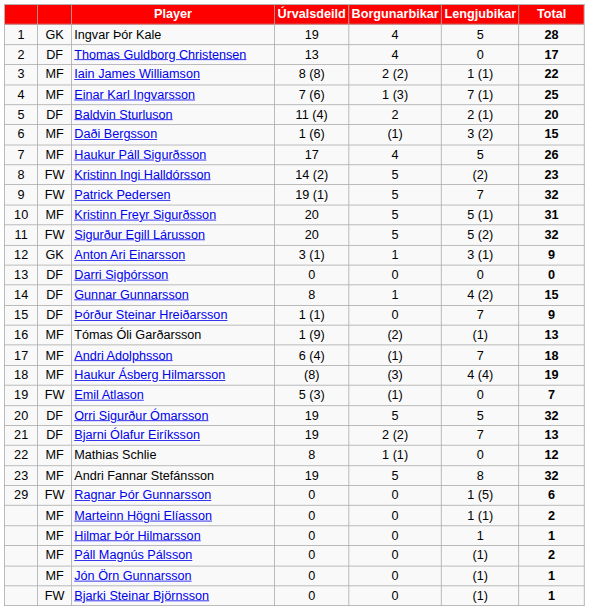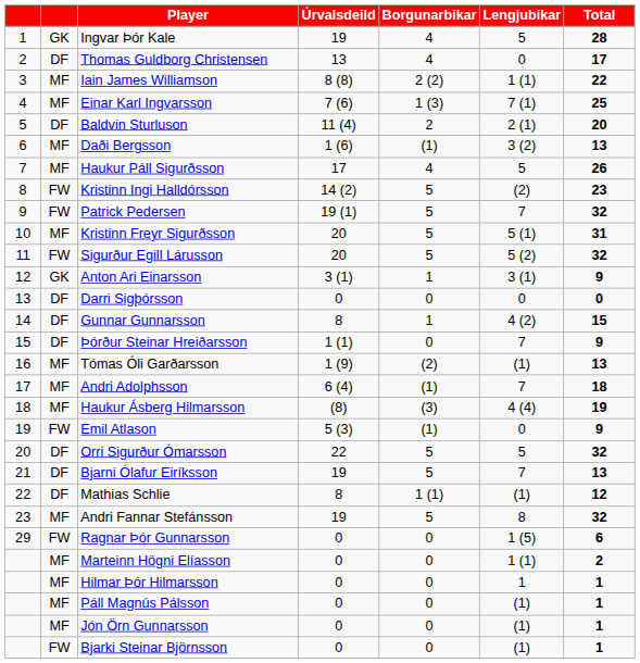 <table class="wikitable" style="text-align:center;">
 <tr>
 <th style="background:#FF0000; color:white; width:35px;"></th>
 <th style="background:#FF0000; color:white; width:35px;"></th>
 <th style="background:#FF0000; color:white; width:250px;">Player</th>
 <th style="background:#FF0000; color:white; width:75px;">Úrvalsdeild</th>
 <th style="background:#FF0000; color:white; width:75px;">Borgunarbikar</th>
 <th style="background:#FF0000; color:white; width:75px;">Lengjubikar</th>
 <th style="background:#FF0000; color:white; width:75px;"><strong>Total</strong></th>
 </tr>
 <tr>
 <td>1</td>
 <td>GK</td>
 <td align=left> Ingvar Þór Kale</td>
 <td>19</td>
 <td>4</td>
 <td>5</td>
 <td><strong>28</strong></td>
 </tr>
 <tr>
 <td>2</td>
 <td>DF</td>
 <td align=left> <a href='#'>Thomas Guldborg Christensen</a></td>
 <td>13</td>
 <td>4</td>
 <td>0</td>
 <td><strong>17</strong></td>
 </tr>
 <tr>
 <td>3</td>
 <td>MF</td>
 <td align=left> <a href='#'>Iain James Williamson</a></td>
 <td>8 (8)</td>
 <td>2 (2)</td>
 <td>1 (1)</td>
 <td><strong>22</strong></td>
 </tr>
 <tr>
 <td>4</td>
 <td>MF</td>
 <td align=left> <a href='#'>Einar Karl Ingvarsson</a></td>
 <td>7 (6)</td>
 <td>1 (3)</td>
 <td>7 (1)</td>
 <td><strong>25</strong></td>
 </tr>
 <tr>
 <td>5</td>
 <td>DF</td>
 <td align=left> <a href='#'>Baldvin Sturluson</a></td>
 <td>11 (4)</td>
 <td>2</td>
 <td>2 (1)</td>
 <td><strong>20</strong></td>
 </tr>
 <tr>
 <td>6</td>
 <td>MF</td>
 <td align=left> <a href='#'>Daði Bergsson</a></td>
 <td>1 (6)</td>
 <td>(1)</td>
 <td>3 (2)</td>
-<td><strong>15</strong></td>
+<td><strong>13</strong></td>
 </tr>
 <tr>
 <td>7</td>
 <td>MF</td>
 <td align=left> <a href='#'>Haukur Páll Sigurðsson</a></td>
 <td>17</td>
 <td>4</td>
 <td>5</td>
 <td><strong>26</strong></td>
 </tr>
 <tr>
 <td>8</td>
 <td>FW</td>
 <td align=left> <a href='#'>Kristinn Ingi Halldórsson</a></td>
 <td>14 (2)</td>
 <td>5</td>
 <td>(2)</td>
 <td><strong>23</strong></td>
 </tr>
 <tr>
 <td>9</td>
 <td>FW</td>
 <td align=left> <a href='#'>Patrick Pedersen</a></td>
 <td>19 (1)</td>
 <td>5</td>
 <td>7</td>
 <td><strong>32</strong></td>
 </tr>
 <tr>
 <td>10</td>
 <td>MF</td>
 <td align=left> <a href='#'>Kristinn Freyr Sigurðsson</a></td>
 <td>20</td>
 <td>5</td>
 <td>5 (1)</td>
 <td><strong>31</strong></td>
 </tr>
 <tr>
 <td>11</td>
 <td>FW</td>
 <td align=left> <a href='#'>Sigurður Egill Lárusson</a></td>
 <td>20</td>
 <td>5</td>
 <td>5 (2)</td>
 <td><strong>32</strong></td>
 </tr>
 <tr>
 <td>12</td>
 <td>GK</td>
 <td align=left> <a href='#'>Anton Ari Einarsson</a></td>
 <td>3 (1)</td>
 <td>1</td>
 <td>3 (1)</td>
 <td><strong>9</strong></td>
 </tr>
 <tr>
 <td>13</td>
 <td>DF</td>
 <td align=left> <a href='#'>Darri Sigþórsson</a></td>
 <td>0</td>
 <td>0</td>
 <td>0</td>
 <td><strong>0</strong></td>
 </tr>
 <tr>
 <td>14</td>
 <td>DF</td>
 <td align=left> <a href='#'>Gunnar Gunnarsson</a></td>
 <td>8</td>
 <td>1</td>
 <td>4 (2)</td>
 <td><strong>15</strong></td>
 </tr>
 <tr>
 <td>15</td>
 <td>DF</td>
 <td align=left> <a href='#'>Þórður Steinar Hreiðarsson</a></td>
 <td>1 (1)</td>
 <td>0</td>
 <td>7</td>
 <td><strong>9</strong></td>
 </tr>
 <tr>
 <td>16</td>
 <td>MF</td>
 <td align=left> Tómas Óli Garðarsson</td>
 <td>1 (9)</td>
 <td>(2)</td>
 <td>(1)</td>
 <td><strong>13</strong></td>
 </tr>
 <tr>
 <td>17</td>
 <td>MF</td>
 <td align=left> <a href='#'>Andri Adolphsson</a></td>
 <td>6 (4)</td>
 <td>(1)</td>
 <td>7</td>
 <td><strong>18</strong></td>
 </tr>
 <tr>
 <td>18</td>
 <td>MF</td>
 <td align=left> <a href='#'>Haukur Ásberg Hilmarsson</a></td>
 <td>(8)</td>
 <td>(3)</td>
 <td>4 (4)</td>
 <td><strong>19</strong></td>
 </tr>
 <tr>
 <td>19</td>
 <td>FW</td>
 <td align=left> <a href='#'>Emil Atlason</a></td>
 <td>5 (3)</td>
 <td>(1)</td>
 <td>0</td>
-<td><strong>7</strong></td>
+<td><strong>9</strong></td>
 </tr>
 <tr>
 <td>20</td>
 <td>DF</td>
 <td align=left> <a href='#'>Orri Sigurður Ómarsson</a></td>
-<td>19</td>
+<td>22</td>
 <td>5</td>
 <td>5</td>
 <td><strong>32</strong></td>
 </tr>
 <tr>
 <td>21</td>
 <td>DF</td>
 <td align=left> <a href='#'>Bjarni Ólafur Eiríksson</a></td>
 <td>19</td>
-<td>2 (2)</td>
+<td>5</td>
 <td>7</td>
 <td><strong>13</strong></td>
 </tr>
 <tr>
 <td>22</td>
-<td>MF</td>
+<td>DF</td>
 <td align=left> Mathias Schlie</td>
 <td>8</td>
 <td>1 (1)</td>
-<td>0</td>
+<td>(1)</td>
 <td><strong>12</strong></td>
 </tr>
 <tr>
 <td>23</td>
 <td>MF</td>
 <td align=left> Andri Fannar Stefánsson</td>
 <td>19</td>
 <td>5</td>
 <td>8</td>
 <td><strong>32</strong></td>
 </tr>
 <tr>
 <td>29</td>
 <td>FW</td>
 <td align=left> <a href='#'>Ragnar Þór Gunnarsson</a></td>
 <td>0</td>
 <td>0</td>
 <td>1 (5)</td>
 <td><strong>6</strong></td>
 </tr>
 <tr>
 <td></td>
 <td>MF</td>
 <td align=left> <a href='#'>Marteinn Högni Elíasson</a></td>
 <td>0</td>
 <td>0</td>
 <td>1 (1)</td>
 <td><strong>2</strong></td>
 </tr>
 <tr>
 <td></td>
 <td>MF</td>
 <td align=left> <a href='#'>Hilmar Þór Hilmarsson</a></td>
 <td>0</td>
 <td>0</td>
 <td>1</td>
 <td><strong>1</strong></td>
 </tr>
 <tr>
 <td></td>
 <td>MF</td>
 <td align=left> <a href='#'>Páll Magnús Pálsson</a></td>
 <td>0</td>
 <td>0</td>
 <td>(1)</td>
-<td><strong>2</strong></td>
+<td><strong>1</strong></td>
 </tr>
 <tr>
 <td></td>
 <td>MF</td>
 <td align=left> <a href='#'>Jón Örn Gunnarsson</a></td>
 <td>0</td>
 <td>0</td>
 <td>(1)</td>
 <td><strong>1</strong></td>
 </tr>
 <tr>
 <td></td>
 <td>FW</td>
 <td align=left> <a href='#'>Bjarki Steinar Björnsson</a></td>
 <td>0</td>
 <td>0</td>
 <td>(1)</td>
 <td><strong>1</strong></td>
 </tr>
 </table>
